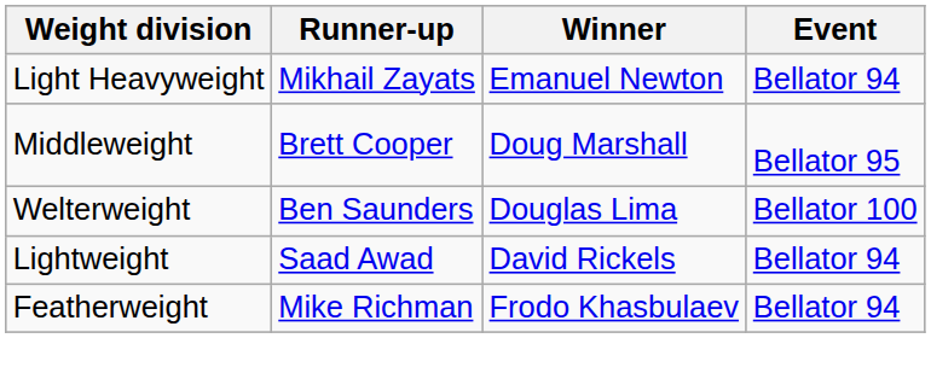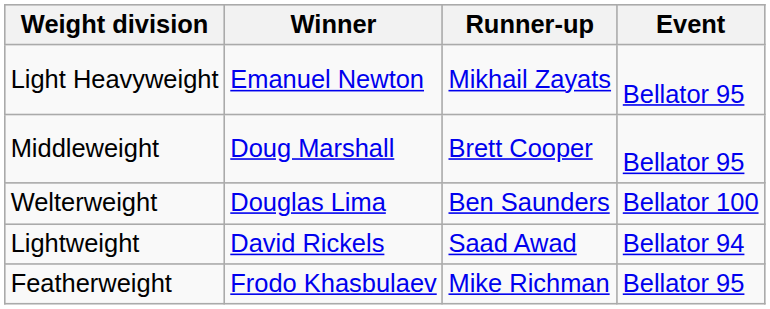 <table class="wikitable">
 <tr>
 <th>Weight division</th>
+<th>Winner</th>
 <th>Runner-up</th>
-<th>Winner</th>
 <th>Event</th>
 </tr>
 <tr>
 <td>Light Heavyweight</td>
+<td><a href='#'>Emanuel Newton</a></td>
 <td><a href='#'>Mikhail Zayats</a></td>
-<td><a href='#'>Emanuel Newton</a></td>
-<td><a href='#'>Bellator 94</a></td>
+<td><br><a href='#'>Bellator 95</a></td>
 </tr>
 <tr>
 <td>Middleweight</td>
+<td><a href='#'>Doug Marshall</a></td>
 <td><a href='#'>Brett Cooper</a></td>
-<td><a href='#'>Doug Marshall</a></td>
 <td><br><a href='#'>Bellator 95</a></td>
 </tr>
 <tr>
 <td>Welterweight</td>
+<td><a href='#'>Douglas Lima</a></td>
 <td><a href='#'>Ben Saunders</a></td>
-<td><a href='#'>Douglas Lima</a></td>
 <td><a href='#'>Bellator 100</a></td>
 </tr>
 <tr>
 <td>Lightweight</td>
+<td><a href='#'>David Rickels</a></td>
 <td><a href='#'>Saad Awad</a></td>
-<td><a href='#'>David Rickels</a></td>
 <td><a href='#'>Bellator 94</a></td>
 </tr>
 <tr>
 <td>Featherweight</td>
+<td><a href='#'>Frodo Khasbulaev</a></td>
 <td><a href='#'>Mike Richman</a></td>
-<td><a href='#'>Frodo Khasbulaev</a></td>
-<td><a href='#'>Bellator 94</a></td>
+<td><a href='#'>Bellator 95</a></td>
 </tr>
 </table>
